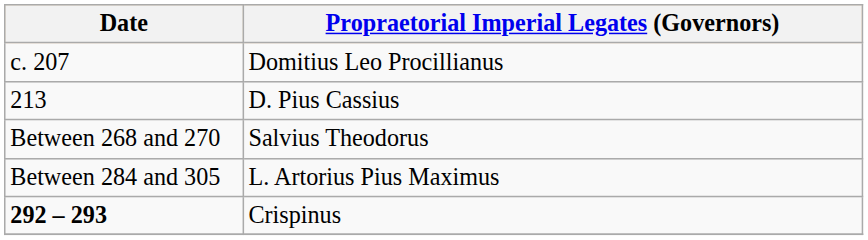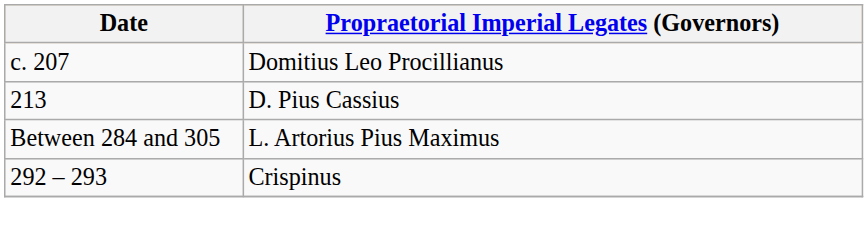 <table class="wikitable"  width="45%">
 <tr bgcolor="#FFDEAD">
 <th width="15%">Date</th>
 <th width="39%"><a href='#'>Propraetorial Imperial Legates</a> (Governors)</th>
 </tr>
 <tr>
 <td>c. 207</td>
 <td>Domitius Leo Procillianus</td>
 </tr>
 <tr>
 <td>213</td>
 <td>D. Pius Cassius</td>
 </tr>
 <tr>
-<td>Between 268 and 270</td>
-<td>Salvius Theodorus</td>
-</tr>
-<tr>
 <td>Between 284 and 305</td>
 <td>L. Artorius Pius Maximus</td>
 </tr>
 <tr>
-<td><strong>292 – 293</strong></td>
+<td>292 – 293</td>
 <td>Crispinus</td>
 </tr>
 <tr>
 </tr>
 </table>
